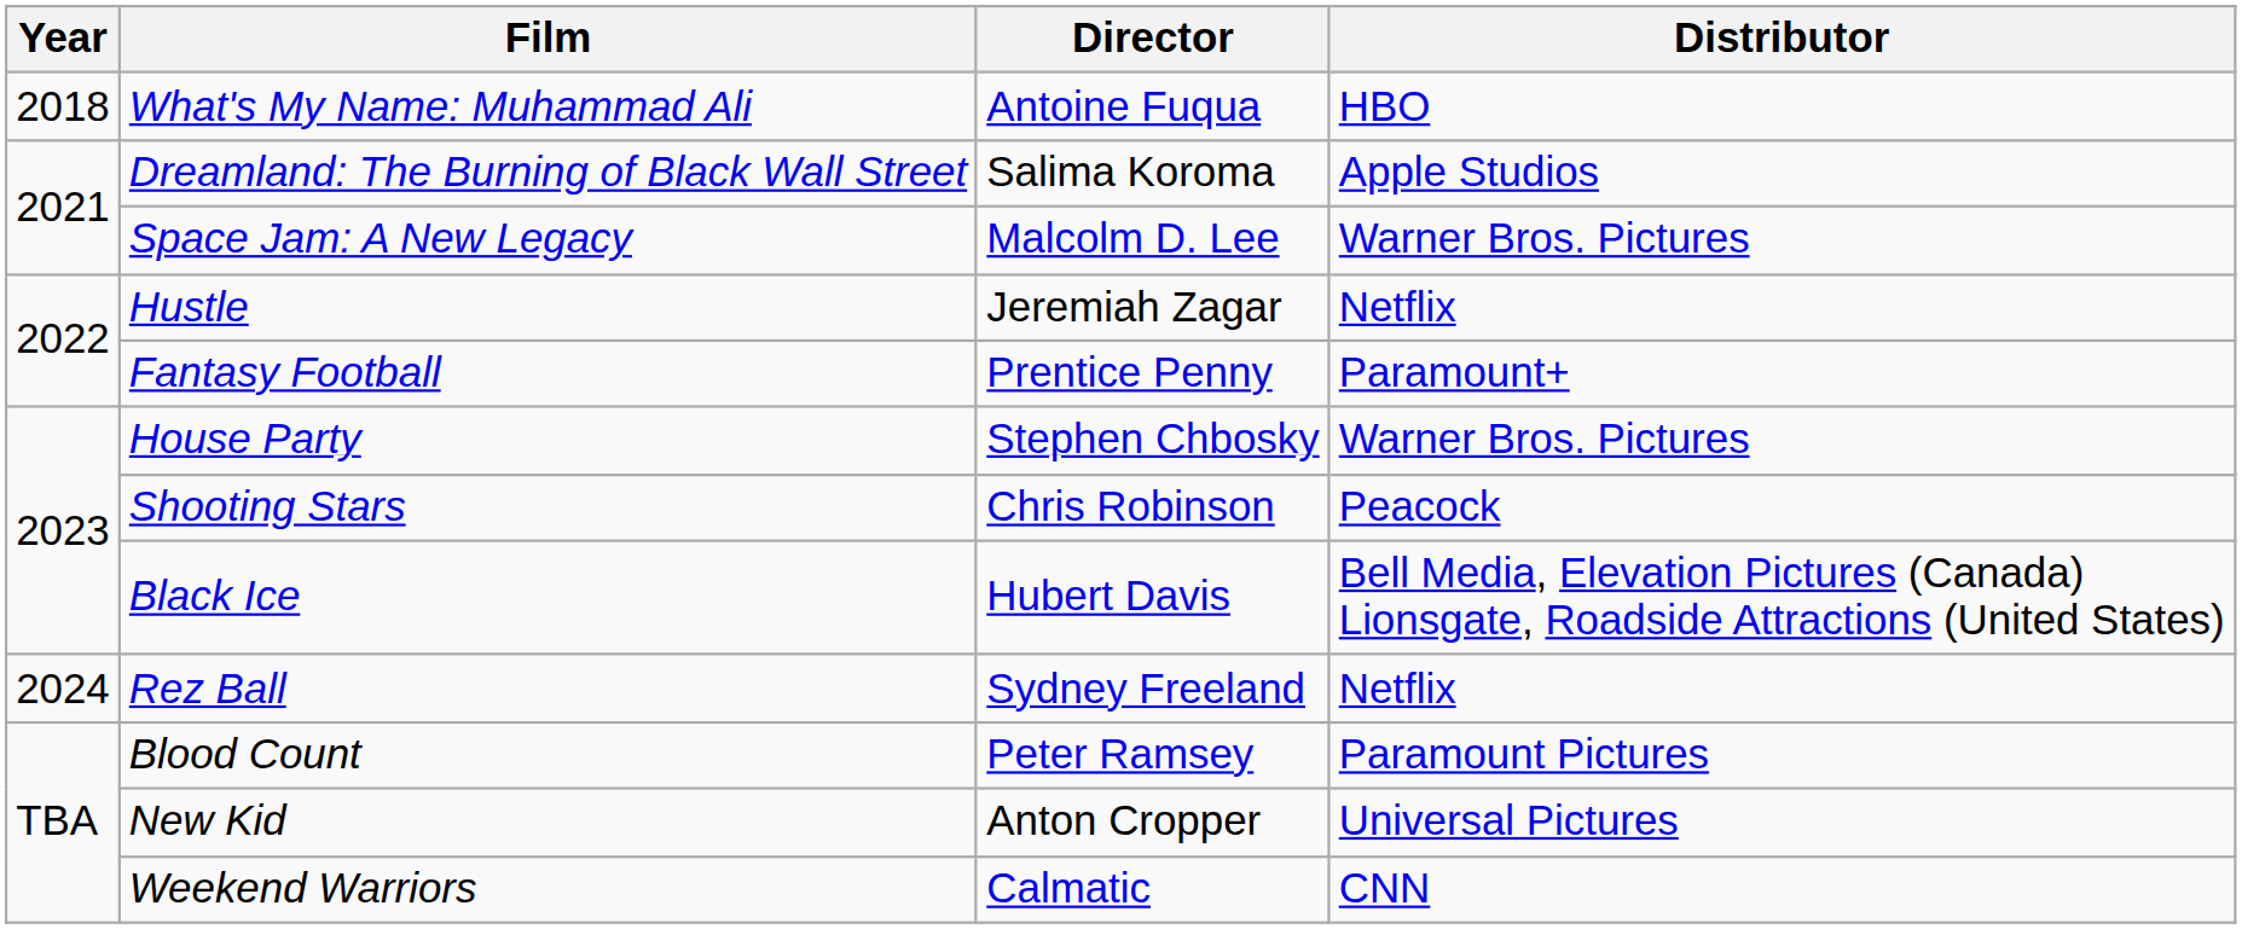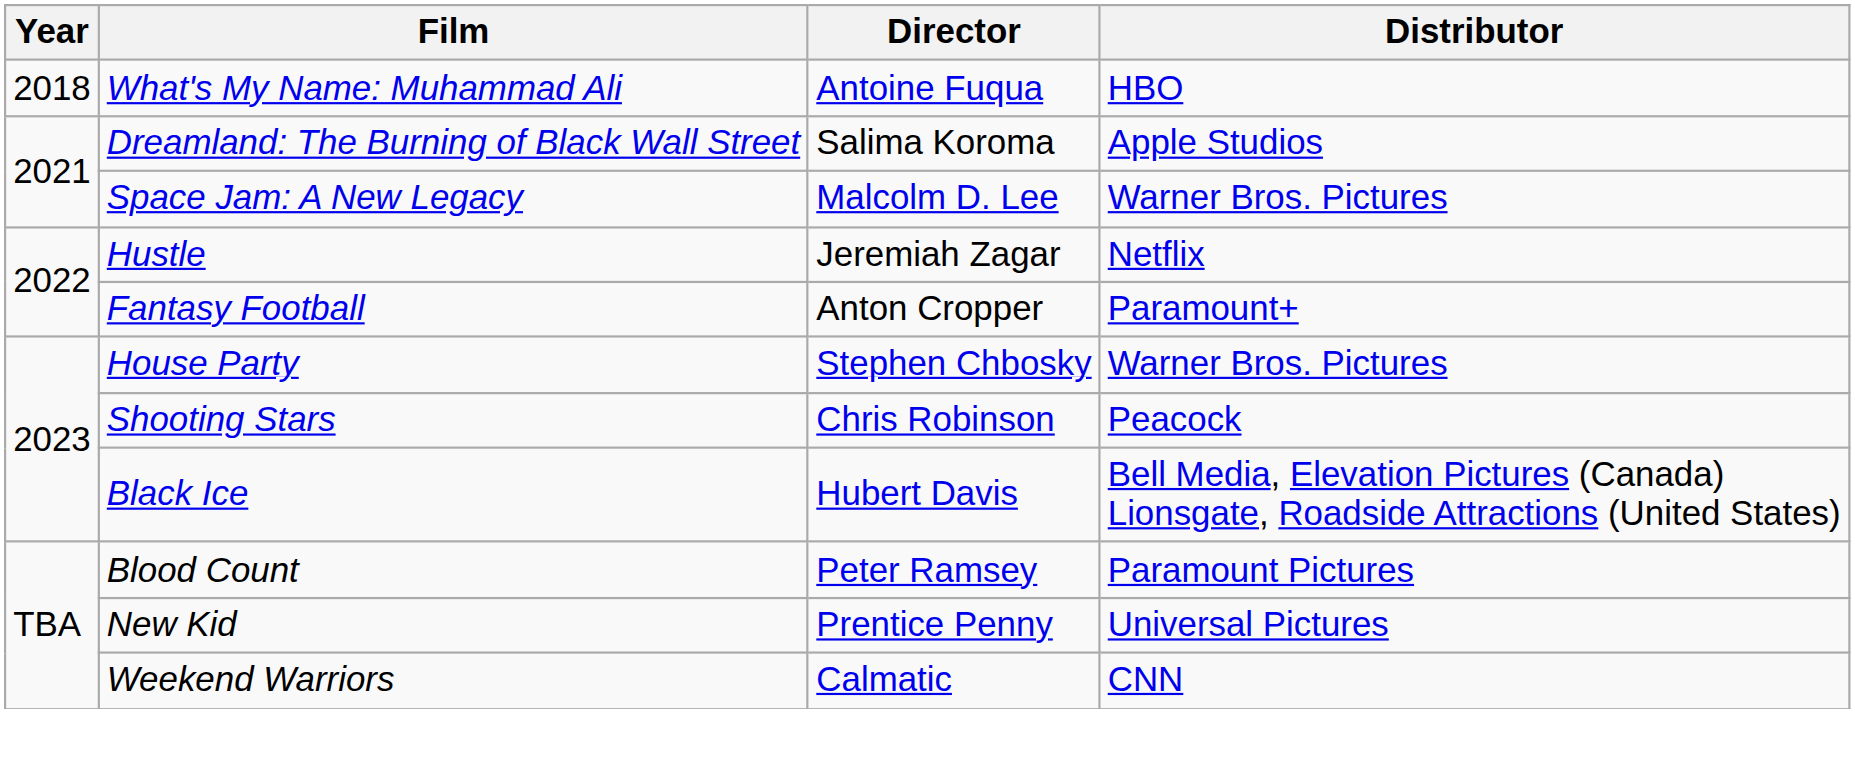 <table class="wikitable">
 <tr>
 <th>Year</th>
 <th>Film</th>
 <th>Director</th>
 <th>Distributor</th>
 </tr>
 <tr>
 <td>2018</td>
 <td><em><a href='#'>What's My Name: Muhammad Ali</a></em></td>
 <td><a href='#'>Antoine Fuqua</a></td>
 <td><a href='#'>HBO</a></td>
 </tr>
 <tr>
 <td rowspan="2">2021</td>
 <td><em><a href='#'>Dreamland: The Burning of Black Wall Street</a></em></td>
 <td>Salima Koroma</td>
 <td><a href='#'>Apple Studios</a></td>
 </tr>
 <tr>
 <td><em><a href='#'>Space Jam: A New Legacy</a></em></td>
 <td><a href='#'>Malcolm D. Lee</a></td>
 <td><a href='#'>Warner Bros. Pictures</a></td>
 </tr>
 <tr>
 <td rowspan="2">2022</td>
 <td><a href='#'><em>Hustle</em></a></td>
 <td>Jeremiah Zagar</td>
 <td><a href='#'>Netflix</a></td>
 </tr>
 <tr>
 <td><em><a href='#'>Fantasy Football</a></em></td>
-<td><a href='#'>Prentice Penny</a></td>
+<td>Anton Cropper</td>
 <td><a href='#'>Paramount+</a></td>
 </tr>
 <tr>
 <td rowspan="3">2023</td>
 <td><a href='#'><em>House Party</em></a></td>
 <td><a href='#'>Stephen Chbosky</a></td>
 <td><a href='#'>Warner Bros. Pictures</a></td>
 </tr>
 <tr>
 <td><em><a href='#'>Shooting Stars</a></em></td>
 <td><a href='#'>Chris Robinson</a></td>
 <td><a href='#'>Peacock</a></td>
 </tr>
 <tr>
 <td><em><a href='#'>Black Ice</a></em></td>
 <td><a href='#'>Hubert Davis</a></td>
 <td><a href='#'>Bell Media</a>, <a href='#'>Elevation Pictures</a> (Canada) <br><a href='#'>Lionsgate</a>, <a href='#'>Roadside Attractions</a> (United States)</td>
 </tr>
 <tr>
-<td>2024</td>
-<td><em><a href='#'>Rez Ball</a></em></td>
-<td><a href='#'>Sydney Freeland</a></td>
-<td><a href='#'>Netflix</a></td>
-</tr>
-<tr>
 <td rowspan="3">TBA</td>
 <td><em>Blood Count</em></td>
 <td><a href='#'>Peter Ramsey</a></td>
 <td><a href='#'>Paramount Pictures</a></td>
 </tr>
 <tr>
 <td><em>New Kid</em></td>
-<td>Anton Cropper</td>
+<td><a href='#'>Prentice Penny</a></td>
 <td><a href='#'>Universal Pictures</a></td>
 </tr>
 <tr>
 <td><em>Weekend Warriors</em></td>
 <td><a href='#'>Calmatic</a></td>
 <td><a href='#'>CNN</a></td>
 </tr>
 </table>
